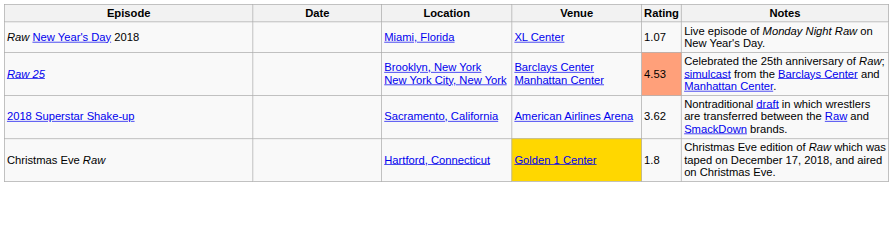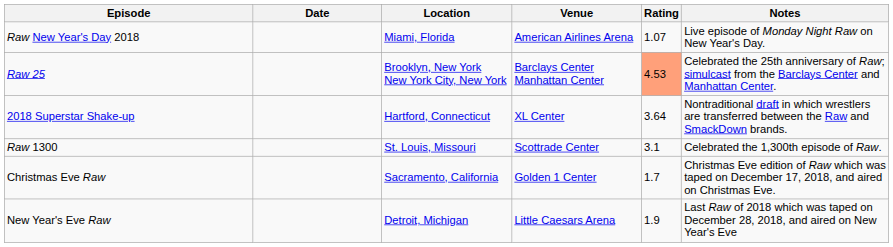 <table class="wikitable plainrowheaders sortable" style="width:100%;">
 <tr>
 <th style="width:29%;">Episode</th>
 <th style="width:15%;">Date</th>
 <th style="width:15%;">Location</th>
 <th style="width:15%;">Venue</th>
 <th style="width:2%;">Rating</th>
 <th style="width:99%;">Notes</th>
 </tr>
 <tr>
 <td><em>Raw</em> <a href='#'>New Year's Day</a> 2018</td>
 <td></td>
 <td><a href='#'>Miami, Florida</a></td>
-<td><a href='#'>XL Center</a></td>
+<td><a href='#'>American Airlines Arena</a></td>
 <td>1.07</td>
 <td>Live episode of <em>Monday Night Raw</em> on New Year's Day.</td>
 </tr>
 <tr>
 <td><a href='#'><em>Raw 25</em></a></td>
 <td></td>
 <td><a href='#'>Brooklyn, New York</a><br><a href='#'>New York City, New York</a></td>
 <td><a href='#'>Barclays Center</a><br><a href='#'>Manhattan Center</a></td>
 <td style="background: lightsalmon;">4.53</td>
 <td>Celebrated the 25th anniversary of <em>Raw</em>; <a href='#'>simulcast</a> from the <a href='#'>Barclays Center</a> and <a href='#'>Manhattan Center</a>.</td>
 </tr>
 <tr>
 <td><a href='#'>2018 Superstar Shake-up</a></td>
 <td></td>
-<td><a href='#'>Sacramento, California</a></td>
-<td><a href='#'>American Airlines Arena</a></td>
-<td>3.62</td>
+<td><a href='#'>Hartford, Connecticut</a></td>
+<td><a href='#'>XL Center</a></td>
+<td>3.64</td>
 <td>Nontraditional <a href='#'>draft</a> in which wrestlers are transferred between the <a href='#'>Raw</a> and <a href='#'>SmackDown</a> brands.</td>
+</tr>
+<tr>
+<td><em>Raw</em> 1300</td>
+<td></td>
+<td><a href='#'>St. Louis, Missouri</a></td>
+<td><a href='#'>Scottrade Center</a></td>
+<td>3.1</td>
+<td>Celebrated the 1,300th episode of <em>Raw</em>.</td>
 </tr>
 <tr>
 <td>Christmas Eve <em>Raw</em></td>
 <td></td>
-<td><a href='#'>Hartford, Connecticut</a></td>
-<td style="background: gold;"><a href='#'>Golden 1 Center</a></td>
-<td>1.8</td>
+<td><a href='#'>Sacramento, California</a></td>
+<td><a href='#'>Golden 1 Center</a></td>
+<td>1.7</td>
 <td>Christmas Eve edition of <em>Raw</em> which was taped on December 17, 2018, and aired on Christmas Eve.</td>
 </tr>
+<tr>
+<td>New Year's Eve <em>Raw</em></td>
+<td></td>
+<td><a href='#'>Detroit, Michigan</a></td>
+<td><a href='#'>Little Caesars Arena</a></td>
+<td>1.9</td>
+<td>Last <em>Raw</em> of 2018 which was taped on December 28, 2018, and aired on New Year's Eve</td>
+</tr>
 </table>
